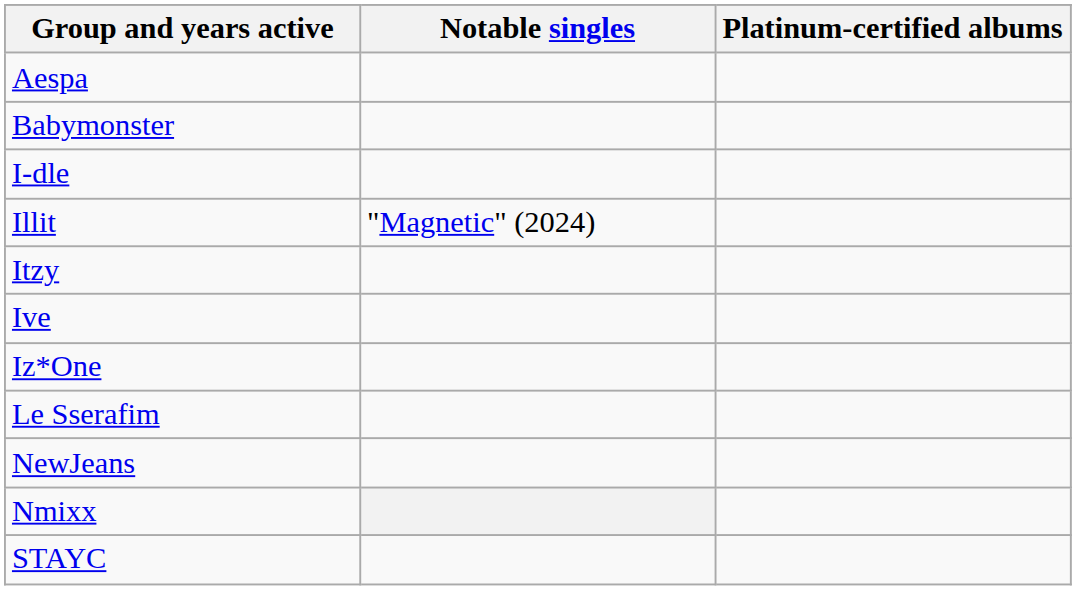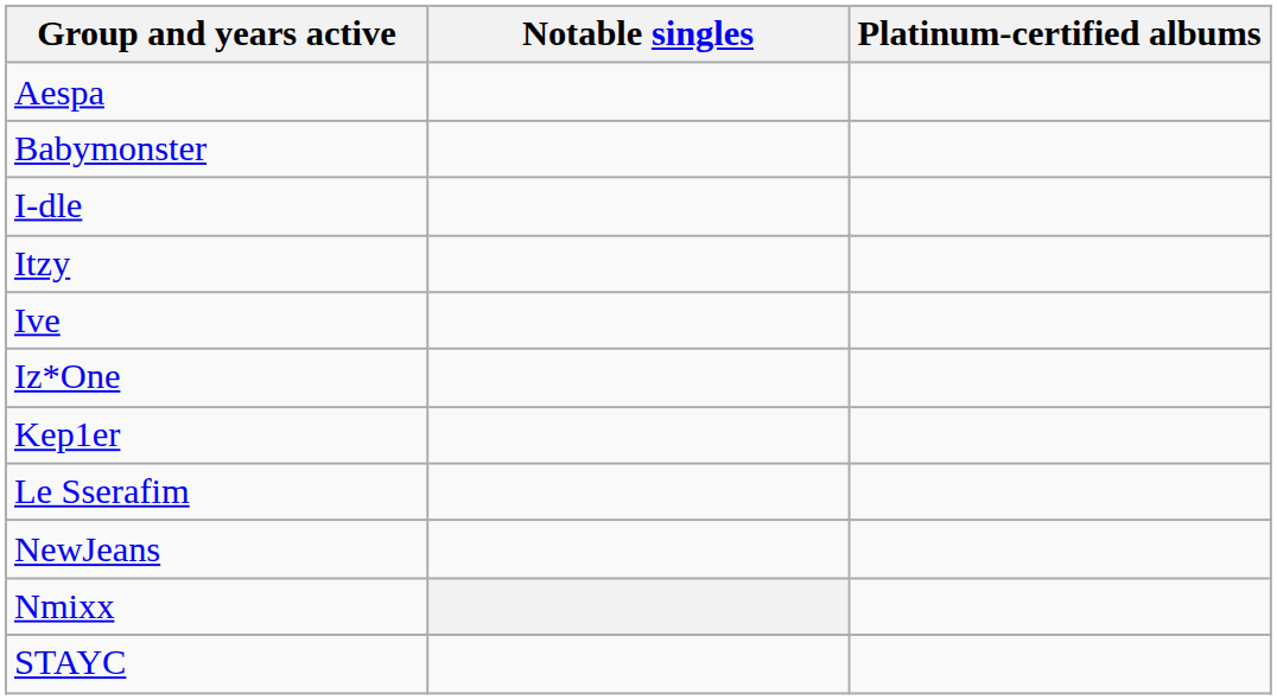 <table class="wikitable" style="width:90%">
 <tr>
 <th style="width:30%">Group and years active</th>
 <th style="width:30%">Notable <a href='#'>singles</a></th>
 <th style="width:30%">Platinum-certified albums</th>
 </tr>
 <tr>
 <td><a href='#'>Aespa</a> </td>
 <td></td>
 <td></td>
 </tr>
 <tr>
 <td><a href='#'>Babymonster</a> </td>
 <td></td>
 <td></td>
 </tr>
 <tr>
 <td><a href='#'>I-dle</a> </td>
 <td></td>
 <td></td>
 </tr>
 <tr>
-<td><a href='#'>Illit</a> </td>
-<td>"<a href='#'>Magnetic</a>" (2024)</td>
-<td></td>
-</tr>
-<tr>
 <td><a href='#'>Itzy</a> </td>
 <td></td>
 <td></td>
 </tr>
 <tr>
 <td><a href='#'>Ive</a> </td>
 <td></td>
 <td></td>
 </tr>
 <tr>
 <td><a href='#'>Iz*One</a> </td>
+<td></td>
+<td></td>
+</tr>
+<tr>
+<td><a href='#'>Kep1er</a> </td>
 <td></td>
 <td></td>
 </tr>
 <tr>
 <td><a href='#'>Le Sserafim</a> </td>
 <td></td>
 <td></td>
 </tr>
 <tr>
 <td><a href='#'>NewJeans</a> </td>
 <td></td>
 <td></td>
 </tr>
 <tr>
 <td><a href='#'>Nmixx</a> </td>
 <th></th>
 <td></td>
 </tr>
 <tr>
 <td><a href='#'>STAYC</a> </td>
 <td></td>
 <td></td>
 </tr>
 </table>
